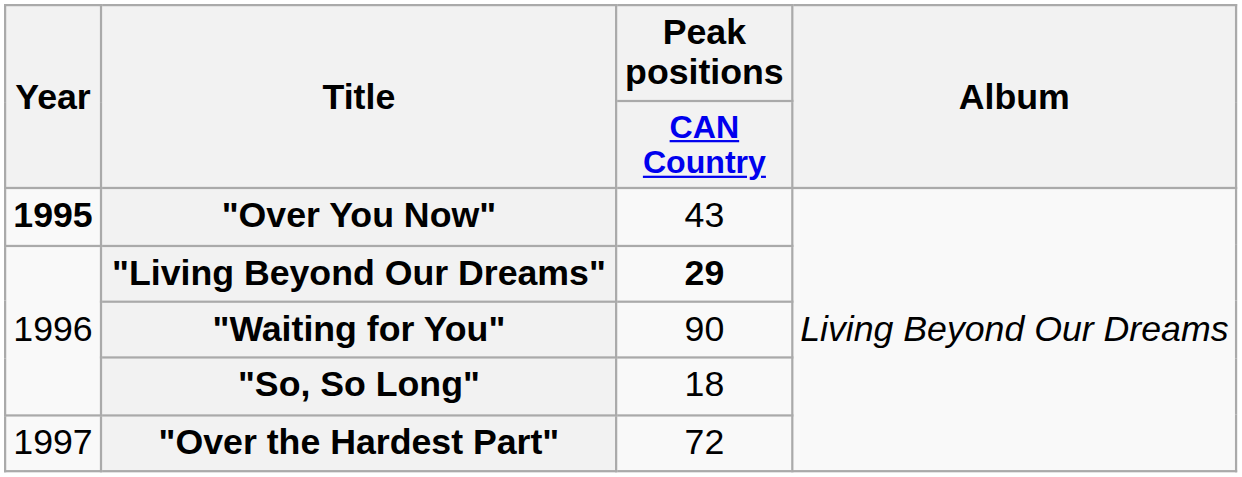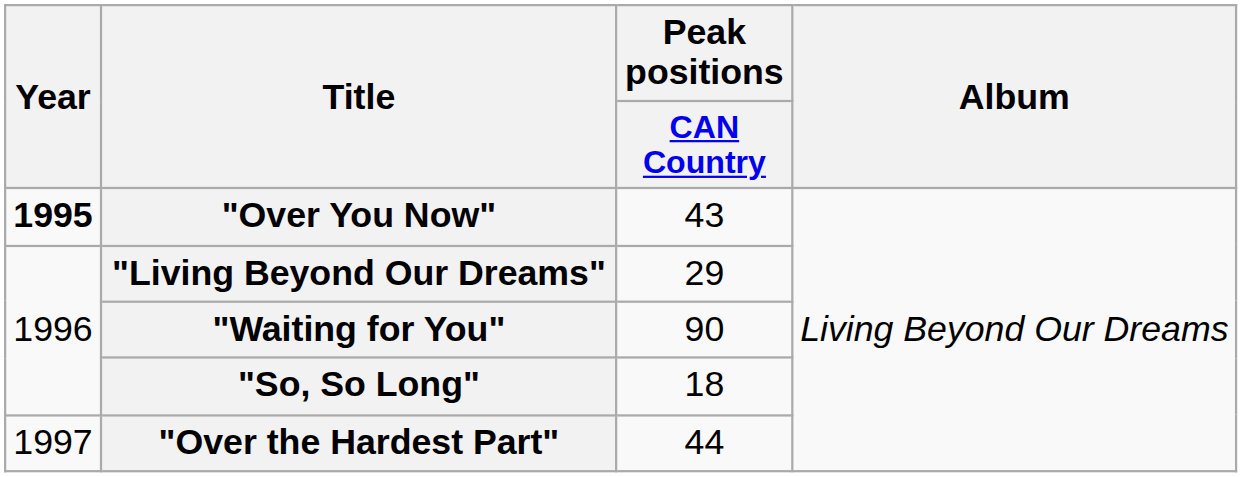 <table class="wikitable plainrowheaders" style=text-align:center;>
 <tr>
 <th scope="col" rowspan="2">Year</th>
 <th scope="col" rowspan="2" style="width:14em;">Title</th>
 <th scope="col">Peak positions</th>
 <th scope="col" rowspan="2">Album</th>
 </tr>
 <tr>
 <th style="width:4em;font-size:90%;"><a href='#'>CAN Country</a></th>
 </tr>
 <tr>
 <td><strong>1995</strong></td>
 <th scope="row">"Over You Now"</th>
 <td>43</td>
 <td align="left" rowspan="5"><em>Living Beyond Our Dreams</em></td>
 </tr>
 <tr>
 <td rowspan="3">1996</td>
 <th scope="row">"Living Beyond Our Dreams"</th>
-<td><strong>29</strong></td>
+<td>29</td>
 </tr>
 <tr>
 <th scope="row">"Waiting for You"</th>
 <td>90</td>
 </tr>
 <tr>
 <th scope="row">"So, So Long"</th>
 <td>18</td>
 </tr>
 <tr>
 <td>1997</td>
 <th scope="row">"Over the Hardest Part"</th>
-<td>72</td>
+<td>44</td>
 </tr>
 </table>
